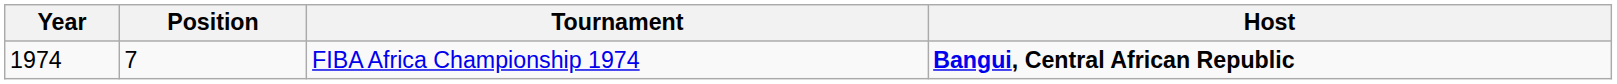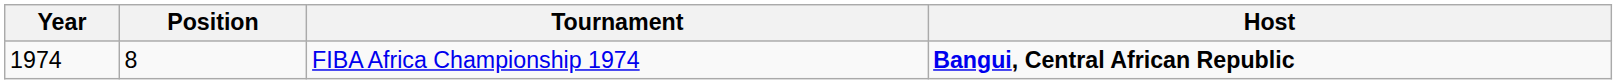 <table class="wikitable" width=70%>
 <tr>
 <th>Year</th>
 <th>Position</th>
 <th>Tournament</th>
 <th>Host</th>
 </tr>
 <tr valign="top" bgcolor=>
 <td>1974</td>
-<td>7</td>
+<td>8</td>
 <td><a href='#'>FIBA Africa Championship 1974</a></td>
 <td><strong><a href='#'>Bangui</a>, Central African Republic</strong></td>
 </tr>
 </table>
